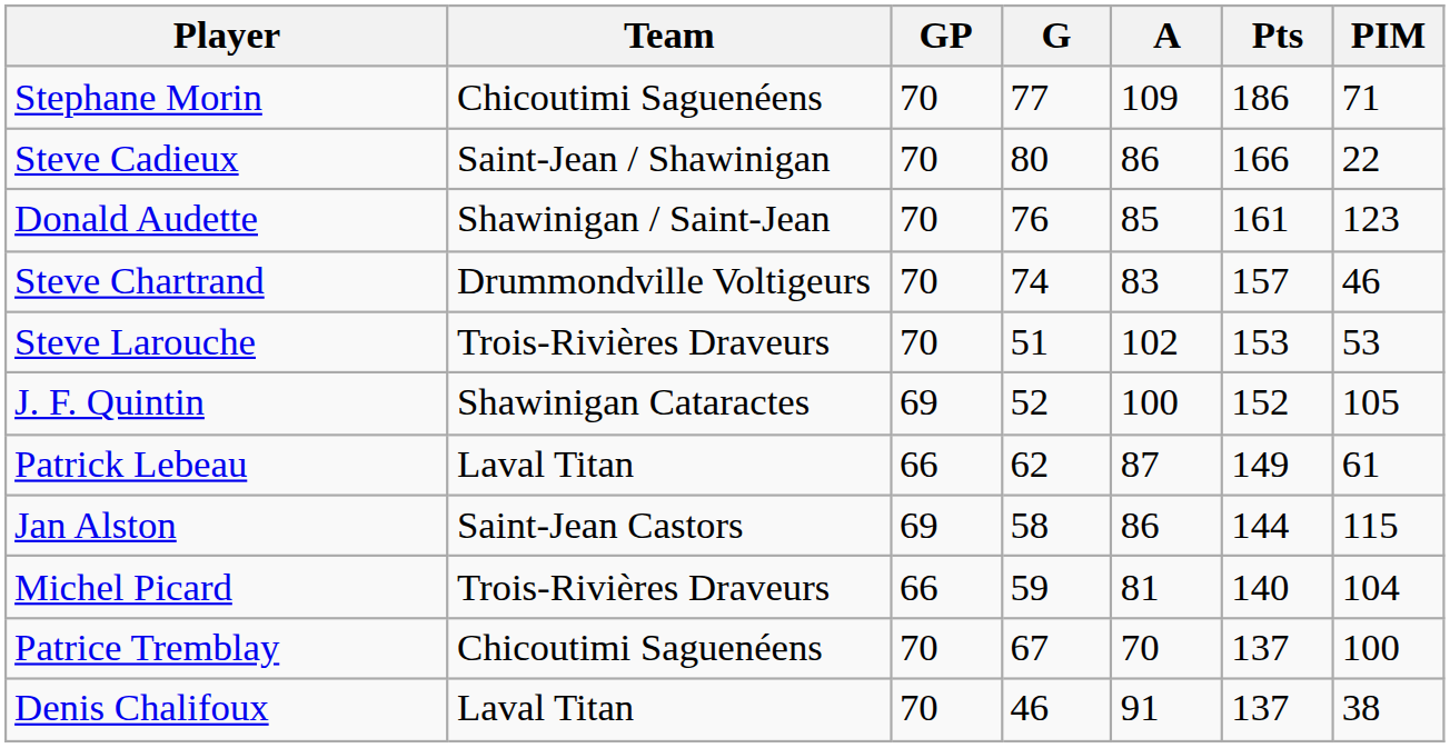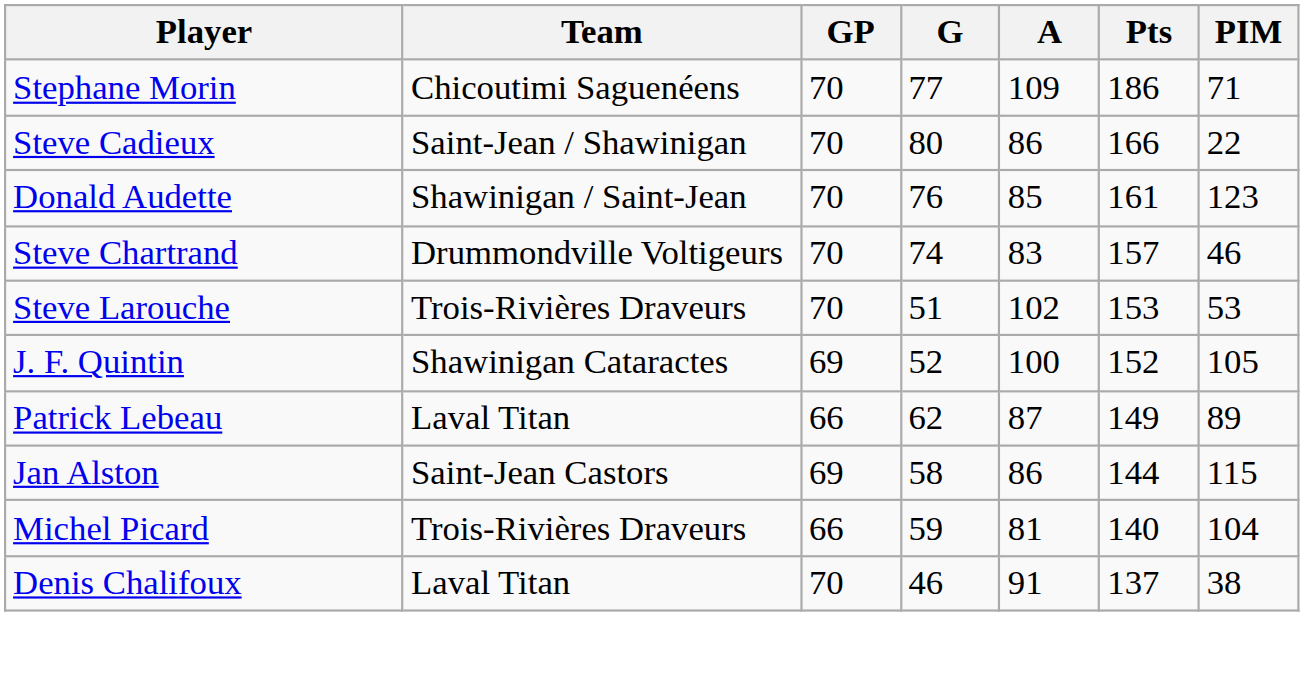 <table class="wikitable">
 <tr>
 <th bgcolor="#DDDDFF" width="30%">Player</th>
 <th bgcolor="#DDDDFF" width="30%">Team</th>
 <th bgcolor="#DDDDFF" width="7.5%">GP</th>
 <th bgcolor="#DDDDFF" width="7.5%">G</th>
 <th bgcolor="#DDDDFF" width="7.5%">A</th>
 <th bgcolor="#DDDDFF" width="7.5%">Pts</th>
 <th bgcolor="#DDDDFF" width="7.5%">PIM</th>
 </tr>
 <tr>
 <td><a href='#'>Stephane Morin</a></td>
 <td>Chicoutimi Saguenéens</td>
 <td>70</td>
 <td>77</td>
 <td>109</td>
 <td>186</td>
 <td>71</td>
 </tr>
 <tr>
 <td><a href='#'>Steve Cadieux</a></td>
 <td>Saint-Jean / Shawinigan</td>
 <td>70</td>
 <td>80</td>
 <td>86</td>
 <td>166</td>
 <td>22</td>
 </tr>
 <tr>
 <td><a href='#'>Donald Audette</a></td>
 <td>Shawinigan / Saint-Jean</td>
 <td>70</td>
 <td>76</td>
 <td>85</td>
 <td>161</td>
 <td>123</td>
 </tr>
 <tr>
 <td><a href='#'>Steve Chartrand</a></td>
 <td>Drummondville Voltigeurs</td>
 <td>70</td>
 <td>74</td>
 <td>83</td>
 <td>157</td>
 <td>46</td>
 </tr>
 <tr>
 <td><a href='#'>Steve Larouche</a></td>
 <td>Trois-Rivières Draveurs</td>
 <td>70</td>
 <td>51</td>
 <td>102</td>
 <td>153</td>
 <td>53</td>
 </tr>
 <tr>
 <td><a href='#'>J. F. Quintin</a></td>
 <td>Shawinigan Cataractes</td>
 <td>69</td>
 <td>52</td>
 <td>100</td>
 <td>152</td>
 <td>105</td>
 </tr>
 <tr>
 <td><a href='#'>Patrick Lebeau</a></td>
 <td>Laval Titan</td>
 <td>66</td>
 <td>62</td>
 <td>87</td>
 <td>149</td>
-<td>61</td>
+<td>89</td>
 </tr>
 <tr>
 <td><a href='#'>Jan Alston</a></td>
 <td>Saint-Jean Castors</td>
 <td>69</td>
 <td>58</td>
 <td>86</td>
 <td>144</td>
 <td>115</td>
 </tr>
 <tr>
 <td><a href='#'>Michel Picard</a></td>
 <td>Trois-Rivières Draveurs</td>
 <td>66</td>
 <td>59</td>
 <td>81</td>
 <td>140</td>
 <td>104</td>
 </tr>
 <tr>
-<td><a href='#'>Patrice Tremblay</a></td>
-<td>Chicoutimi Saguenéens</td>
-<td>70</td>
-<td>67</td>
-<td>70</td>
-<td>137</td>
-<td>100</td>
-</tr>
-<tr>
 <td><a href='#'>Denis Chalifoux</a></td>
 <td>Laval Titan</td>
 <td>70</td>
 <td>46</td>
 <td>91</td>
 <td>137</td>
 <td>38</td>
 </tr>
 </table>
